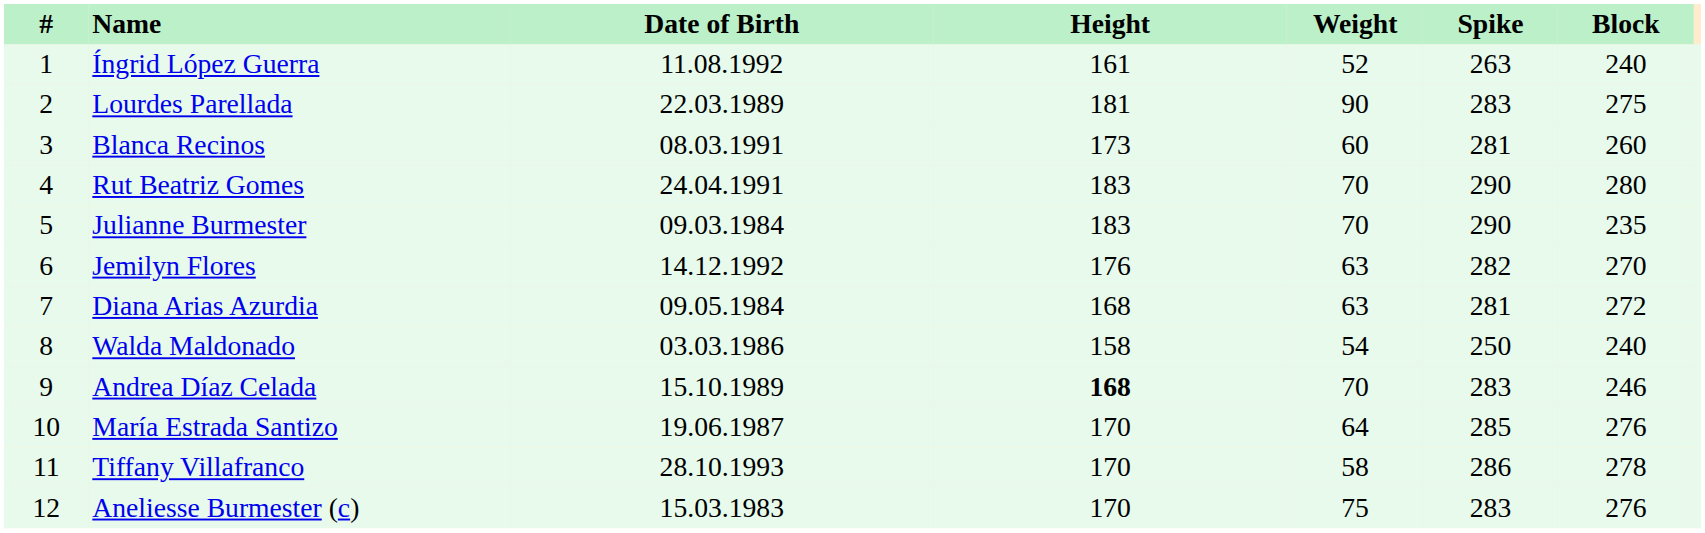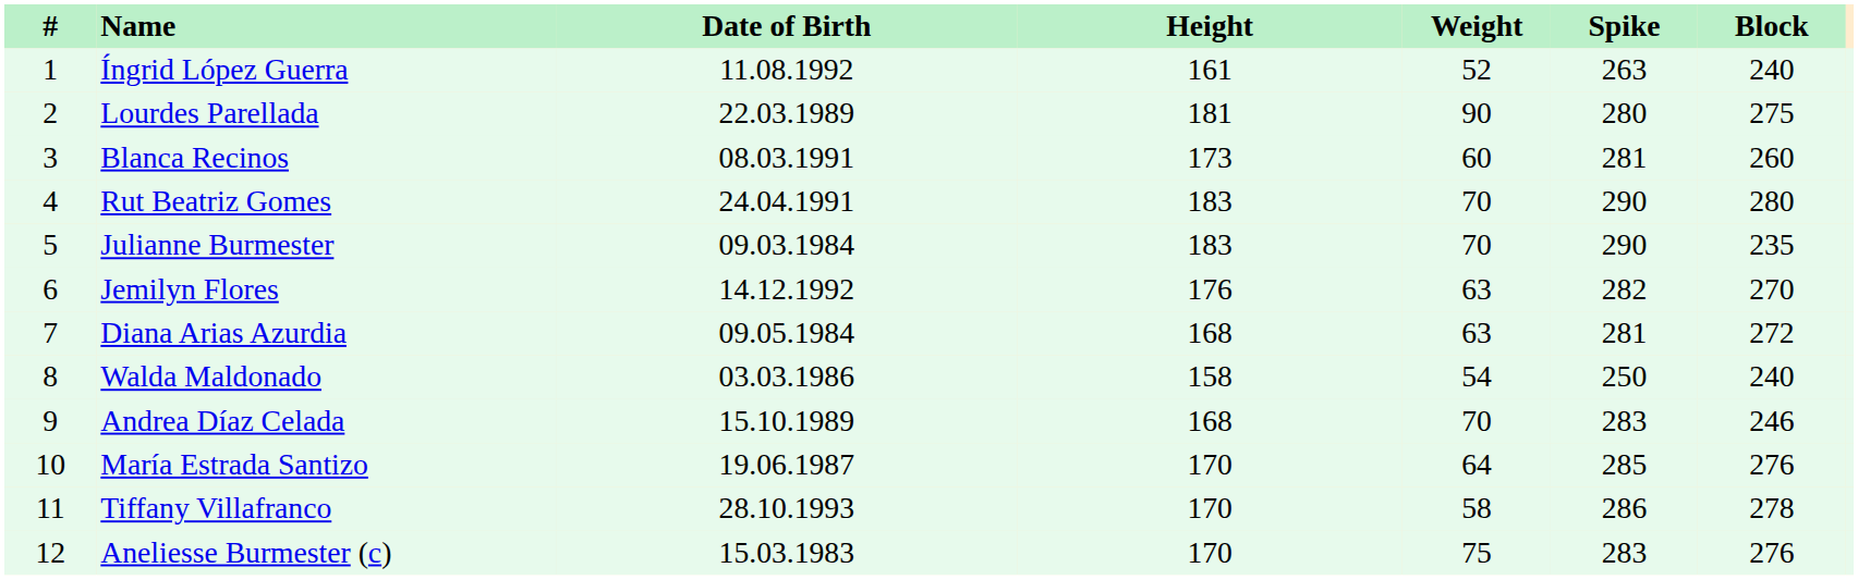 <table border=0 cellpadding=2 cellspacing=0  |- bgcolor=#FFECCE style="text-align:center; font-size:90%;" width=100%>
 <tr bgcolor=#BBF0C9>
 <th width=5%>#</th>
 <th width=25% align=left>Name</th>
 <th width=25%>Date of Birth</th>
 <th width=21%>Height</th>
 <th width=8%>Weight</th>
 <th width=8%>Spike</th>
 <th width=8%>Block</th>
 </tr>
 <tr bgcolor=#E7FAEC>
 <td>1</td>
 <td align=left><a href='#'>Íngrid López Guerra</a></td>
 <td>11.08.1992</td>
 <td>161</td>
 <td>52</td>
 <td>263</td>
 <td>240</td>
 <td></td>
 </tr>
 <tr bgcolor=#E7FAEC>
 <td>2</td>
 <td align=left><a href='#'>Lourdes Parellada</a></td>
 <td>22.03.1989</td>
 <td>181</td>
 <td>90</td>
-<td>283</td>
+<td>280</td>
 <td>275</td>
 <td></td>
 </tr>
 <tr bgcolor=#E7FAEC>
 <td>3</td>
 <td align=left><a href='#'>Blanca Recinos</a></td>
 <td>08.03.1991</td>
 <td>173</td>
 <td>60</td>
 <td>281</td>
 <td>260</td>
 <td></td>
 </tr>
 <tr bgcolor=#E7FAEC>
 <td>4</td>
 <td align=left><a href='#'>Rut Beatriz Gomes</a></td>
 <td>24.04.1991</td>
 <td>183</td>
 <td>70</td>
 <td>290</td>
 <td>280</td>
 <td></td>
 </tr>
 <tr bgcolor=#E7FAEC>
 <td>5</td>
 <td align=left><a href='#'>Julianne Burmester</a></td>
 <td>09.03.1984</td>
 <td>183</td>
 <td>70</td>
 <td>290</td>
 <td>235</td>
 <td></td>
 </tr>
 <tr bgcolor=#E7FAEC>
 <td>6</td>
 <td align=left><a href='#'>Jemilyn Flores</a></td>
 <td>14.12.1992</td>
 <td>176</td>
 <td>63</td>
 <td>282</td>
 <td>270</td>
 <td></td>
 </tr>
 <tr bgcolor=#E7FAEC>
 <td>7</td>
 <td align=left><a href='#'>Diana Arias Azurdia</a></td>
 <td>09.05.1984</td>
 <td>168</td>
 <td>63</td>
 <td>281</td>
 <td>272</td>
 <td></td>
 </tr>
 <tr bgcolor=#E7FAEC>
 <td>8</td>
 <td align=left><a href='#'>Walda Maldonado</a></td>
 <td>03.03.1986</td>
 <td>158</td>
 <td>54</td>
 <td>250</td>
 <td>240</td>
 <td></td>
 </tr>
 <tr bgcolor=#E7FAEC>
 <td>9</td>
 <td align=left><a href='#'>Andrea Díaz Celada</a></td>
 <td>15.10.1989</td>
-<td><strong>168</strong></td>
+<td>168</td>
 <td>70</td>
 <td>283</td>
 <td>246</td>
 <td></td>
 </tr>
 <tr bgcolor=#E7FAEC>
 <td>10</td>
 <td align=left><a href='#'>María Estrada Santizo</a></td>
 <td>19.06.1987</td>
 <td>170</td>
 <td>64</td>
 <td>285</td>
 <td>276</td>
 <td></td>
 </tr>
 <tr bgcolor=#E7FAEC>
 <td>11</td>
 <td align=left><a href='#'>Tiffany Villafranco</a></td>
 <td>28.10.1993</td>
 <td>170</td>
 <td>58</td>
 <td>286</td>
 <td>278</td>
 <td></td>
 </tr>
 <tr bgcolor=#E7FAEC>
 <td>12</td>
 <td align=left><a href='#'>Aneliesse Burmester</a> (<a href='#'>c</a>)</td>
 <td>15.03.1983</td>
 <td>170</td>
 <td>75</td>
 <td>283</td>
 <td>276</td>
 <td></td>
 </tr>
 </table>
